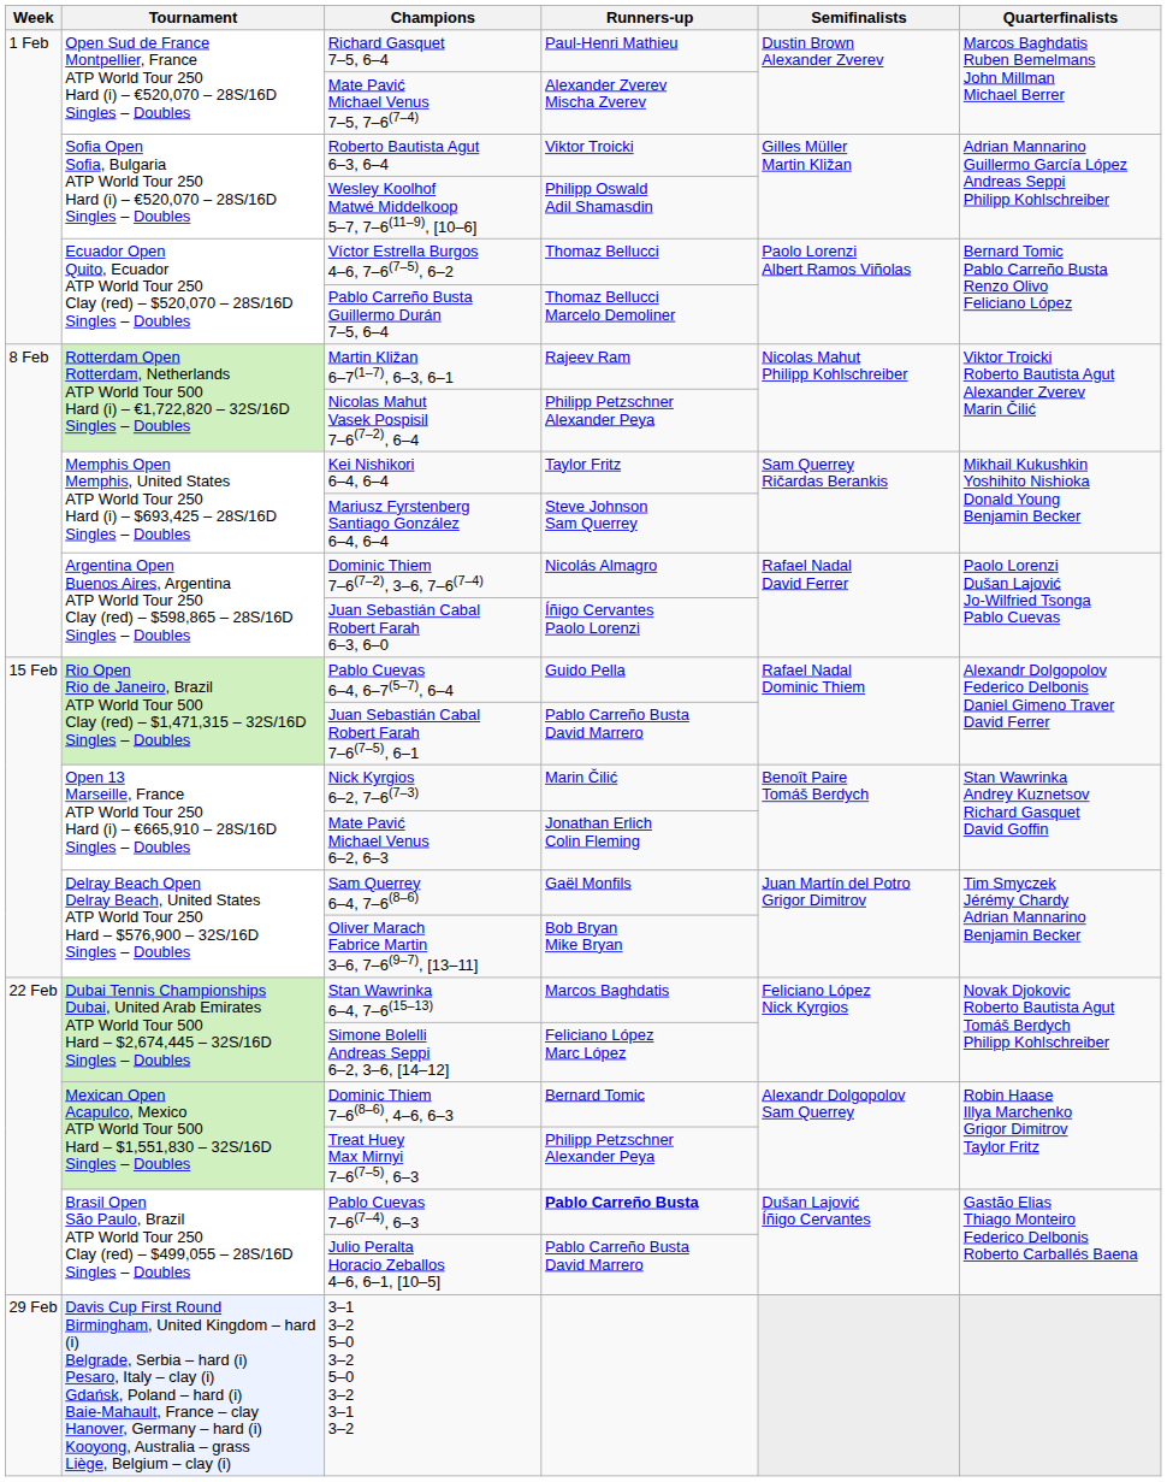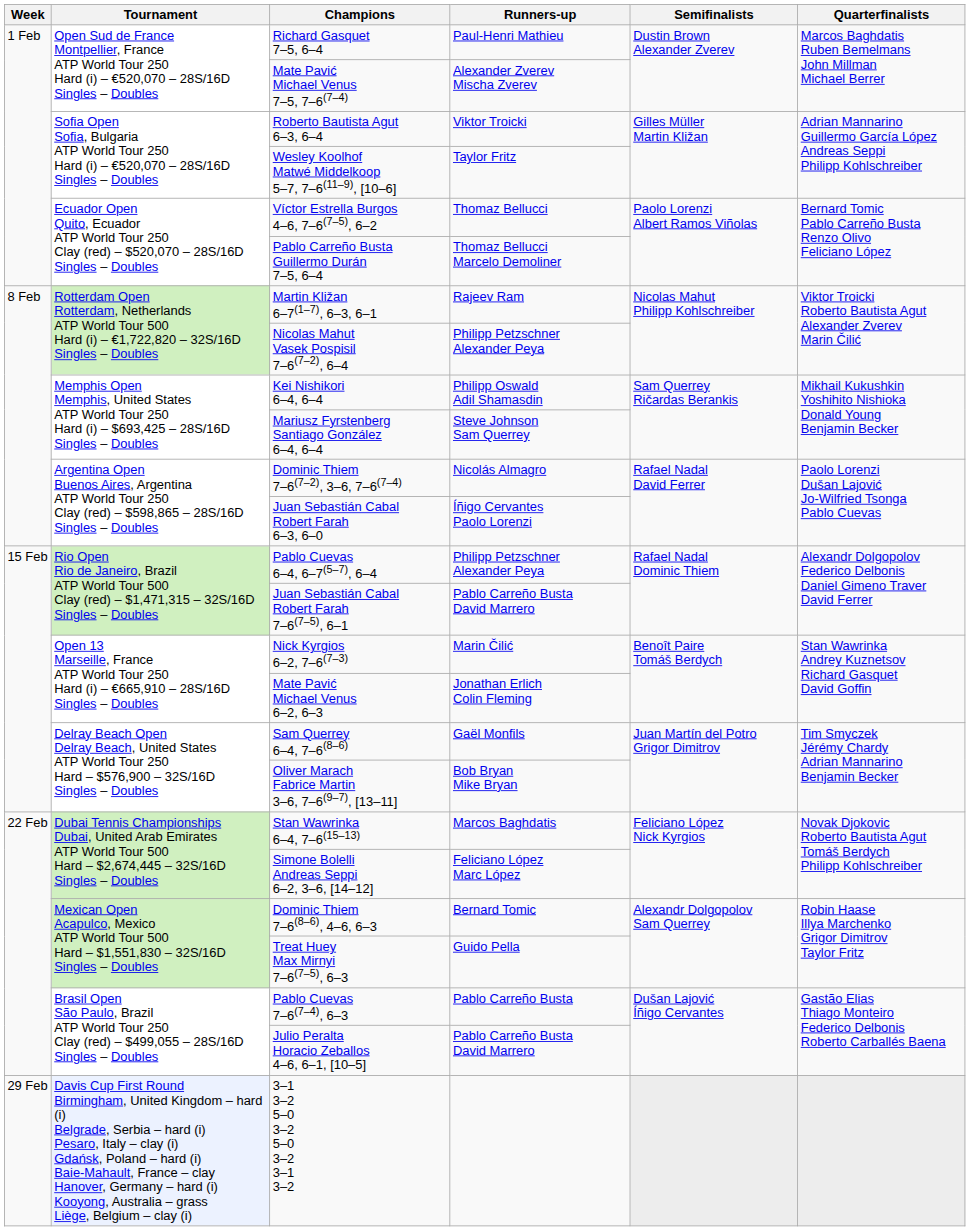 <table class=wikitable style=font-size:95%>
 <tr>
 <th style="width:48px;">Week</th>
 <th style="width:250px;">Tournament</th>
 <th style="width:205px;">Champions</th>
 <th style="width:205px;">Runners-up</th>
 <th style="width:190px;">Semifinalists</th>
 <th style="width:190px;">Quarterfinalists</th>
 </tr>
 <tr valign=top>
 <td rowspan=6>1 Feb</td>
 <td bgcolor=ffffff rowspan=2><a href='#'>Open Sud de France</a><br> <a href='#'>Montpellier</a>, France<br>ATP World Tour 250<br> Hard (i) – €520,070 – 28S/16D<br><a href='#'>Singles</a> – <a href='#'>Doubles</a></td>
 <td> <a href='#'>Richard Gasquet</a><br>7–5, 6–4</td>
 <td> <a href='#'>Paul-Henri Mathieu</a></td>
 <td rowspan=2> <a href='#'>Dustin Brown</a><br>  <a href='#'>Alexander Zverev</a></td>
 <td rowspan=2> <a href='#'>Marcos Baghdatis</a><br> <a href='#'>Ruben Bemelmans</a><br>  <a href='#'>John Millman</a><br> <a href='#'>Michael Berrer</a></td>
 </tr>
 <tr valign=top>
 <td> <a href='#'>Mate Pavić</a><br> <a href='#'>Michael Venus</a><br>7–5, 7–6<sup>(7–4)</sup></td>
 <td> <a href='#'>Alexander Zverev</a><br> <a href='#'>Mischa Zverev</a></td>
 </tr>
 <tr valign=top>
 <td bgcolor=ffffff rowspan=2><a href='#'>Sofia Open</a><br> <a href='#'>Sofia</a>, Bulgaria<br>ATP World Tour 250<br> Hard (i) – €520,070 – 28S/16D<br><a href='#'>Singles</a> – <a href='#'>Doubles</a></td>
 <td> <a href='#'>Roberto Bautista Agut</a><br>6–3, 6–4</td>
 <td> <a href='#'>Viktor Troicki</a></td>
 <td rowspan=2> <a href='#'>Gilles Müller</a><br> <a href='#'>Martin Kližan</a></td>
 <td rowspan=2> <a href='#'>Adrian Mannarino</a> <br>  <a href='#'>Guillermo García López</a> <br>   <a href='#'>Andreas Seppi</a><br> <a href='#'>Philipp Kohlschreiber</a></td>
 </tr>
 <tr valign=top>
 <td> <a href='#'>Wesley Koolhof</a><br> <a href='#'>Matwé Middelkoop</a><br>5–7, 7–6<sup>(11–9)</sup>, [10–6]</td>
-<td> <a href='#'>Philipp Oswald</a><br> <a href='#'>Adil Shamasdin</a></td>
+<td> <a href='#'>Taylor Fritz</a></td>
 </tr>
 <tr valign=top>
 <td bgcolor=ffffff rowspan=2><a href='#'>Ecuador Open</a><br> <a href='#'>Quito</a>, Ecuador<br>ATP World Tour 250<br> Clay (red) – $520,070 – 28S/16D<br><a href='#'>Singles</a> – <a href='#'>Doubles</a></td>
 <td> <a href='#'>Víctor Estrella Burgos</a><br>4–6, 7–6<sup>(7–5)</sup>, 6–2</td>
 <td> <a href='#'>Thomaz Bellucci</a></td>
 <td rowspan=2> <a href='#'>Paolo Lorenzi</a><br> <a href='#'>Albert Ramos Viñolas</a></td>
 <td rowspan=2> <a href='#'>Bernard Tomic</a> <br> <a href='#'>Pablo Carreño Busta</a><br>  <a href='#'>Renzo Olivo</a><br>  <a href='#'>Feliciano López</a></td>
 </tr>
 <tr valign=top>
 <td> <a href='#'>Pablo Carreño Busta</a><br>  <a href='#'>Guillermo Durán</a><br>7–5, 6–4</td>
 <td> <a href='#'>Thomaz Bellucci</a><br>  <a href='#'>Marcelo Demoliner</a></td>
 </tr>
 <tr valign=top>
 <td rowspan=6>8 Feb</td>
 <td bgcolor=d0f0c0 rowspan=2><a href='#'>Rotterdam Open</a><br> <a href='#'>Rotterdam</a>, Netherlands<br>ATP World Tour 500<br> Hard (i) – €1,722,820 – 32S/16D<br> <a href='#'>Singles</a> – <a href='#'>Doubles</a></td>
 <td> <a href='#'>Martin Kližan</a><br>6–7<sup>(1–7)</sup>, 6–3, 6–1</td>
 <td> <a href='#'>Rajeev Ram</a></td>
 <td rowspan=2> <a href='#'>Nicolas Mahut</a> <br> <a href='#'>Philipp Kohlschreiber</a></td>
 <td rowspan=2> <a href='#'>Viktor Troicki</a> <br> <a href='#'>Roberto Bautista Agut</a><br>  <a href='#'>Alexander Zverev</a><br> <a href='#'>Marin Čilić</a></td>
 </tr>
 <tr valign=top>
 <td> <a href='#'>Nicolas Mahut</a><br> <a href='#'>Vasek Pospisil</a> <br>7–6<sup>(7–2)</sup>, 6–4</td>
 <td> <a href='#'>Philipp Petzschner</a><br> <a href='#'>Alexander Peya</a></td>
 </tr>
 <tr valign=top>
 <td bgcolor=ffffff rowspan=2><a href='#'>Memphis Open</a><br> <a href='#'>Memphis</a>, United States<br>ATP World Tour 250<br> Hard (i) – $693,425 – 28S/16D<br><a href='#'>Singles</a> – <a href='#'>Doubles</a></td>
 <td> <a href='#'>Kei Nishikori</a><br>6–4, 6–4</td>
-<td> <a href='#'>Taylor Fritz</a></td>
+<td> <a href='#'>Philipp Oswald</a><br> <a href='#'>Adil Shamasdin</a></td>
 <td rowspan=2> <a href='#'>Sam Querrey</a><br> <a href='#'>Ričardas Berankis</a></td>
 <td rowspan=2> <a href='#'>Mikhail Kukushkin</a><br> <a href='#'>Yoshihito Nishioka</a><br>  <a href='#'>Donald Young</a><br> <a href='#'>Benjamin Becker</a></td>
 </tr>
 <tr valign=top>
 <td> <a href='#'>Mariusz Fyrstenberg</a><br>  <a href='#'>Santiago González</a> <br>6–4, 6–4</td>
 <td> <a href='#'>Steve Johnson</a><br>  <a href='#'>Sam Querrey</a></td>
 </tr>
 <tr valign=top>
 <td bgcolor=ffffff rowspan=2><a href='#'>Argentina Open</a><br> <a href='#'>Buenos Aires</a>, Argentina<br>ATP World Tour 250<br> Clay (red) – $598,865 – 28S/16D<br><a href='#'>Singles</a> – <a href='#'>Doubles</a></td>
 <td> <a href='#'>Dominic Thiem</a><br>7–6<sup>(7–2)</sup>, 3–6, 7–6<sup>(7–4)</sup></td>
 <td> <a href='#'>Nicolás Almagro</a></td>
 <td rowspan=2> <a href='#'>Rafael Nadal</a> <br> <a href='#'>David Ferrer</a></td>
 <td rowspan=2> <a href='#'>Paolo Lorenzi</a><br> <a href='#'>Dušan Lajović</a><br>   <a href='#'>Jo-Wilfried Tsonga</a> <br> <a href='#'>Pablo Cuevas</a></td>
 </tr>
 <tr valign=top>
 <td> <a href='#'>Juan Sebastián Cabal</a><br> <a href='#'>Robert Farah</a><br>6–3, 6–0</td>
 <td> <a href='#'>Íñigo Cervantes</a> <br> <a href='#'>Paolo Lorenzi</a></td>
 </tr>
 <tr valign=top>
 <td rowspan=6>15 Feb</td>
 <td bgcolor=d0f0c0 rowspan=2><a href='#'>Rio Open</a><br> <a href='#'>Rio de Janeiro</a>, Brazil<br>ATP World Tour 500<br> Clay (red) – $1,471,315 – 32S/16D<br><a href='#'>Singles</a> – <a href='#'>Doubles</a></td>
 <td> <a href='#'>Pablo Cuevas</a><br>6–4, 6–7<sup>(5–7)</sup>, 6–4</td>
-<td> <a href='#'>Guido Pella</a></td>
+<td> <a href='#'>Philipp Petzschner</a><br> <a href='#'>Alexander Peya</a></td>
 <td rowspan=2> <a href='#'>Rafael Nadal</a><br> <a href='#'>Dominic Thiem</a></td>
 <td rowspan=2> <a href='#'>Alexandr Dolgopolov</a><br> <a href='#'>Federico Delbonis</a><br>  <a href='#'>Daniel Gimeno Traver</a><br>  <a href='#'>David Ferrer</a></td>
 </tr>
 <tr valign=top>
 <td> <a href='#'>Juan Sebastián Cabal</a><br>  <a href='#'>Robert Farah</a><br>7–6<sup>(7–5)</sup>, 6–1</td>
 <td> <a href='#'>Pablo Carreño Busta</a><br>  <a href='#'>David Marrero</a></td>
 </tr>
 <tr valign=top>
 <td bgcolor=ffffff rowspan=2><a href='#'>Open 13</a><br> <a href='#'>Marseille</a>, France<br>ATP World Tour 250<br> Hard (i) – €665,910 – 28S/16D<br><a href='#'>Singles</a> – <a href='#'>Doubles</a></td>
 <td> <a href='#'>Nick Kyrgios</a> <br> 6–2, 7–6<sup>(7–3)</sup></td>
 <td> <a href='#'>Marin Čilić</a></td>
 <td rowspan=2> <a href='#'>Benoît Paire</a><br>  <a href='#'>Tomáš Berdych</a></td>
 <td rowspan=2> <a href='#'>Stan Wawrinka</a><br>  <a href='#'>Andrey Kuznetsov</a> <br>  <a href='#'>Richard Gasquet</a><br> <a href='#'>David Goffin</a></td>
 </tr>
 <tr valign=top>
 <td> <a href='#'>Mate Pavić</a> <br>  <a href='#'>Michael Venus</a> <br>6–2, 6–3</td>
 <td> <a href='#'>Jonathan Erlich</a> <br>  <a href='#'>Colin Fleming</a></td>
 </tr>
 <tr valign=top>
 <td bgcolor=ffffff rowspan=2><a href='#'>Delray Beach Open</a><br> <a href='#'>Delray Beach</a>, United States<br>ATP World Tour 250<br> Hard – $576,900 – 32S/16D<br><a href='#'>Singles</a> – <a href='#'>Doubles</a></td>
 <td> <a href='#'>Sam Querrey</a> <br> 6–4, 7–6<sup>(8–6)</sup></td>
 <td> <a href='#'>Gaël Monfils</a></td>
 <td rowspan=2> <a href='#'>Juan Martín del Potro</a><br> <a href='#'>Grigor Dimitrov</a></td>
 <td rowspan=2> <a href='#'>Tim Smyczek</a><br> <a href='#'>Jérémy Chardy</a><br>  <a href='#'>Adrian Mannarino</a><br> <a href='#'>Benjamin Becker</a></td>
 </tr>
 <tr valign=top>
 <td> <a href='#'>Oliver Marach</a><br>  <a href='#'>Fabrice Martin</a><br>3–6, 7–6<sup>(9–7)</sup>, [13–11]</td>
 <td> <a href='#'>Bob Bryan</a><br>  <a href='#'>Mike Bryan</a></td>
 </tr>
 <tr valign=top>
 <td rowspan=6>22 Feb</td>
 <td bgcolor=d0f0c0 rowspan=2><a href='#'>Dubai Tennis Championships</a><br> <a href='#'>Dubai</a>, United Arab Emirates<br>ATP World Tour 500<br> Hard – $2,674,445 – 32S/16D<br><a href='#'>Singles</a> – <a href='#'>Doubles</a></td>
 <td> <a href='#'>Stan Wawrinka</a><br>6–4, 7–6<sup>(15–13)</sup></td>
 <td> <a href='#'>Marcos Baghdatis</a></td>
 <td rowspan=2> <a href='#'>Feliciano López</a><br> <a href='#'>Nick Kyrgios</a></td>
 <td rowspan=2> <a href='#'>Novak Djokovic</a> <br> <a href='#'>Roberto Bautista Agut</a><br>  <a href='#'>Tomáš Berdych</a><br> <a href='#'>Philipp Kohlschreiber</a></td>
 </tr>
 <tr valign=top>
 <td> <a href='#'>Simone Bolelli</a><br> <a href='#'>Andreas Seppi</a><br>6–2, 3–6, [14–12]</td>
 <td> <a href='#'>Feliciano López</a><br> <a href='#'>Marc López</a></td>
 </tr>
 <tr valign=top>
 <td bgcolor=d0f0c0 rowspan=2><a href='#'>Mexican Open</a><br> <a href='#'>Acapulco</a>, Mexico<br>ATP World Tour 500<br> Hard – $1,551,830 – 32S/16D<br><a href='#'>Singles</a> – <a href='#'>Doubles</a></td>
 <td> <a href='#'>Dominic Thiem</a> <br> 7–6<sup>(8–6)</sup>, 4–6, 6–3</td>
 <td> <a href='#'>Bernard Tomic</a></td>
 <td rowspan=2> <a href='#'>Alexandr Dolgopolov</a><br>  <a href='#'>Sam Querrey</a></td>
 <td rowspan=2> <a href='#'>Robin Haase</a><br> <a href='#'>Illya Marchenko</a><br>  <a href='#'>Grigor Dimitrov</a> <br> <a href='#'>Taylor Fritz</a></td>
 </tr>
 <tr valign=top>
 <td> <a href='#'>Treat Huey</a><br> <a href='#'>Max Mirnyi</a><br>7–6<sup>(7–5)</sup>, 6–3</td>
-<td> <a href='#'>Philipp Petzschner</a><br> <a href='#'>Alexander Peya</a></td>
+<td> <a href='#'>Guido Pella</a></td>
 </tr>
 <tr valign=top>
 <td bgcolor=ffffff rowspan=2><a href='#'>Brasil Open</a><br> <a href='#'>São Paulo</a>, Brazil<br>ATP World Tour 250<br> Clay (red) – $499,055 – 28S/16D<br><a href='#'>Singles</a> – <a href='#'>Doubles</a></td>
 <td> <a href='#'>Pablo Cuevas</a><br>7–6<sup>(7–4)</sup>, 6–3</td>
-<td><strong> <a href='#'>Pablo Carreño Busta</a></strong></td>
+<td> <a href='#'>Pablo Carreño Busta</a></td>
 <td rowspan=2> <a href='#'>Dušan Lajović</a> <br> <a href='#'>Íñigo Cervantes</a></td>
 <td rowspan=2> <a href='#'>Gastão Elias</a><br>  <a href='#'>Thiago Monteiro</a><br>  <a href='#'>Federico Delbonis</a> <br>  <a href='#'>Roberto Carballés Baena</a></td>
 </tr>
 <tr valign=top>
 <td> <a href='#'>Julio Peralta</a><br> <a href='#'>Horacio Zeballos</a><br>4–6, 6–1, [10–5]</td>
 <td> <a href='#'>Pablo Carreño Busta</a><br> <a href='#'>David Marrero</a></td>
 </tr>
 <tr valign=top>
 <td>29 Feb</td>
 <td style="background:#ecf2ff;"><a href='#'>Davis Cup First Round</a><br><a href='#'>Birmingham</a>, United Kingdom – hard (i)<br><a href='#'>Belgrade</a>, Serbia – hard (i)<br> <a href='#'>Pesaro</a>, Italy – clay (i)<br><a href='#'>Gdańsk</a>, Poland – hard (i)<br><a href='#'>Baie-Mahault</a>, France – clay<br><a href='#'>Hanover</a>, Germany – hard (i)<br><a href='#'>Kooyong</a>, Australia – grass<br> <a href='#'>Liège</a>, Belgium – clay (i)</td>
 <td> 3–1 <br>  3–2 <br>  5–0 <br>  3–2 <br>  5–0 <br>  3–2 <br>  3–1 <br>  3–2</td>
 <td>   <br>  <br>  <br>  <br>  <br>  <br>  <br> </td>
 <td bgcolor="#ededed"></td>
 <td bgcolor="#ededed"></td>
 </tr>
 </table>
